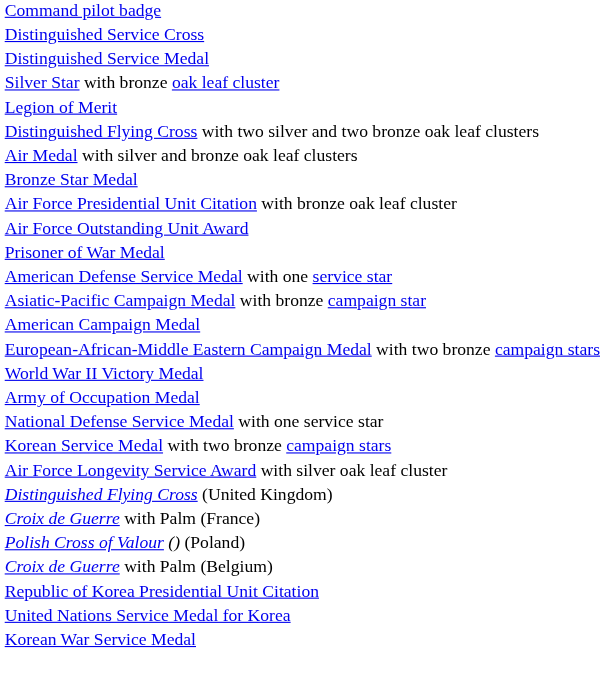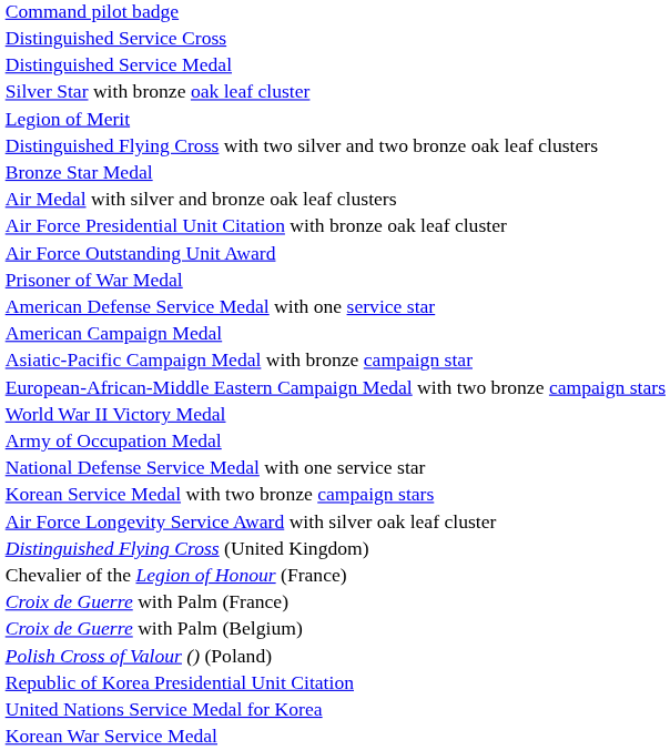 <table>
 <tr>
 <td></td>
 <td><a href='#'>Command pilot badge</a></td>
 </tr>
 <tr>
 <td></td>
 <td><a href='#'>Distinguished Service Cross</a></td>
 </tr>
 <tr>
 <td></td>
 <td><a href='#'>Distinguished Service Medal</a></td>
 </tr>
 <tr>
 <td></td>
 <td><a href='#'>Silver Star</a> with bronze <a href='#'>oak leaf cluster</a></td>
 </tr>
 <tr>
 <td></td>
 <td><a href='#'>Legion of Merit</a></td>
 </tr>
 <tr>
 <td></td>
 <td><a href='#'>Distinguished Flying Cross</a> with two silver and two bronze oak leaf clusters</td>
 </tr>
 <tr>
 <td></td>
-<td><a href='#'>Air Medal</a> with silver and bronze oak leaf clusters</td>
+<td><a href='#'>Bronze Star Medal</a></td>
 </tr>
 <tr>
 <td></td>
-<td><a href='#'>Bronze Star Medal</a></td>
+<td><a href='#'>Air Medal</a> with silver and bronze oak leaf clusters</td>
 </tr>
 <tr>
 <td></td>
 <td><a href='#'>Air Force Presidential Unit Citation</a> with bronze oak leaf cluster</td>
 </tr>
 <tr>
 <td></td>
 <td><a href='#'>Air Force Outstanding Unit Award</a></td>
 </tr>
 <tr>
 <td></td>
 <td><a href='#'>Prisoner of War Medal</a></td>
 </tr>
 <tr>
 <td></td>
 <td><a href='#'>American Defense Service Medal</a> with one <a href='#'>service star</a></td>
 </tr>
 <tr>
 <td></td>
-<td><a href='#'>Asiatic-Pacific Campaign Medal</a> with bronze <a href='#'>campaign star</a></td>
+<td><a href='#'>American Campaign Medal</a></td>
 </tr>
 <tr>
 <td></td>
-<td><a href='#'>American Campaign Medal</a></td>
+<td><a href='#'>Asiatic-Pacific Campaign Medal</a> with bronze <a href='#'>campaign star</a></td>
 </tr>
 <tr>
 <td></td>
 <td><a href='#'>European-African-Middle Eastern Campaign Medal</a> with two bronze <a href='#'>campaign stars</a></td>
 </tr>
 <tr>
 <td></td>
 <td><a href='#'>World War II Victory Medal</a></td>
 </tr>
 <tr>
 <td></td>
 <td><a href='#'>Army of Occupation Medal</a></td>
 </tr>
 <tr>
 <td></td>
 <td><a href='#'>National Defense Service Medal</a> with one service star</td>
 </tr>
 <tr>
 <td></td>
 <td><a href='#'>Korean Service Medal</a> with two bronze <a href='#'>campaign stars</a></td>
 </tr>
 <tr>
 <td></td>
 <td><a href='#'>Air Force Longevity Service Award</a> with silver oak leaf cluster</td>
 </tr>
 <tr>
 <td></td>
 <td><em><a href='#'>Distinguished Flying Cross</a></em> (United Kingdom)</td>
 </tr>
 <tr>
 <td></td>
+<td>Chevalier of the <em><a href='#'>Legion of Honour</a></em> (France)</td>
+</tr>
+<tr>
+<td></td>
 <td><em><a href='#'>Croix de Guerre</a></em> with Palm (France)</td>
 </tr>
 <tr>
 <td></td>
-<td><em><a href='#'>Polish Cross of Valour</a> ()</em> (Poland)</td>
+<td><em><a href='#'>Croix de Guerre</a></em> with Palm (Belgium)</td>
 </tr>
 <tr>
 <td></td>
-<td><em><a href='#'>Croix de Guerre</a></em> with Palm (Belgium)</td>
+<td><em><a href='#'>Polish Cross of Valour</a> ()</em> (Poland)</td>
 </tr>
 <tr>
 <td></td>
 <td><a href='#'>Republic of Korea Presidential Unit Citation</a></td>
 </tr>
 <tr>
 <td></td>
 <td><a href='#'>United Nations Service Medal for Korea</a></td>
 </tr>
 <tr>
 <td></td>
 <td><a href='#'>Korean War Service Medal</a></td>
 </tr>
 <tr>
 </tr>
 </table>
